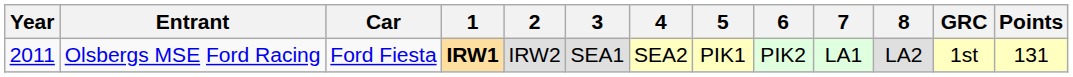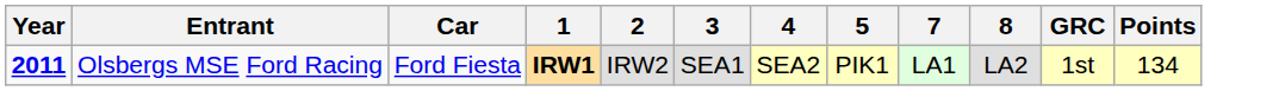 <table class="wikitable" style="text-align: center; font-size: 90%;">
 <tr>
 <th scope="col">Year</th>
 <th scope="col">Entrant</th>
 <th scope="col">Car</th>
 <th style="width: 2.4em;" scope="col">1</th>
 <th style="width: 2.4em;" scope="col">2</th>
 <th style="width: 2.4em;" scope="col">3</th>
 <th style="width: 2.4em;" scope="col">4</th>
 <th style="width: 2.4em;" scope="col">5</th>
-<th style="width: 2.4em;" scope="col">6</th>
 <th style="width: 2.4em;" scope="col">7</th>
 <th style="width: 2.4em;" scope="col">8</th>
 <th style="width: 2.4em;" scope="col">GRC</th>
 <th scope="col">Points</th>
 </tr>
 <tr>
-<td><a href='#'>2011</a></td>
+<td><strong><a href='#'>2011</a></strong></td>
 <td><a href='#'>Olsbergs MSE</a> <a href='#'>Ford Racing</a></td>
 <td><a href='#'>Ford Fiesta</a></td>
 <td style="background:#FFDF9F;"><strong>IRW1<br></strong></td>
 <td style="background:#DFDFDF;">IRW2<br></td>
 <td style="background:#DFDFDF;">SEA1<br></td>
 <td style="background:#FFFFBF;">SEA2<br></td>
 <td style="background:#FFFFBF;">PIK1<br></td>
-<td style="background:#DFFFDF;">PIK2<br></td>
 <td style="background:#DFFFDF;">LA1<br></td>
 <td style="background:#DFDFDF;">LA2<br></td>
 <td style="background:#FFFFBF;">1st</td>
-<td style="background:#FFFFBF;">131</td>
+<td style="background:#FFFFBF;">134</td>
 </tr>
 </table>
